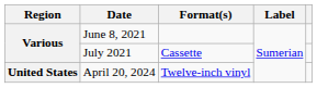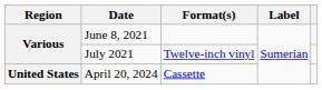 <table class="wikitable plainrowheaders">
 <tr>
 <th scope="col">Region</th>
 <th scope="col">Date</th>
 <th scope="col">Format(s)</th>
 <th scope="col">Label</th>
 <th scope="col"></th>
 </tr>
 <tr>
 <th rowspan="2" scope="row">Various</th>
 <td>June 8, 2021</td>
 <td></td>
 <td rowspan="3"><a href='#'>Sumerian</a></td>
 <td align="center"></td>
 </tr>
 <tr>
 <td>July 2021</td>
-<td><a href='#'>Cassette</a></td>
+<td><a href='#'>Twelve-inch vinyl</a></td>
 <td align="center"></td>
 </tr>
 <tr>
 <th scope="row">United States</th>
 <td>April 20, 2024</td>
-<td><a href='#'>Twelve-inch vinyl</a></td>
+<td><a href='#'>Cassette</a></td>
 <td align="center"></td>
 </tr>
 </table>
